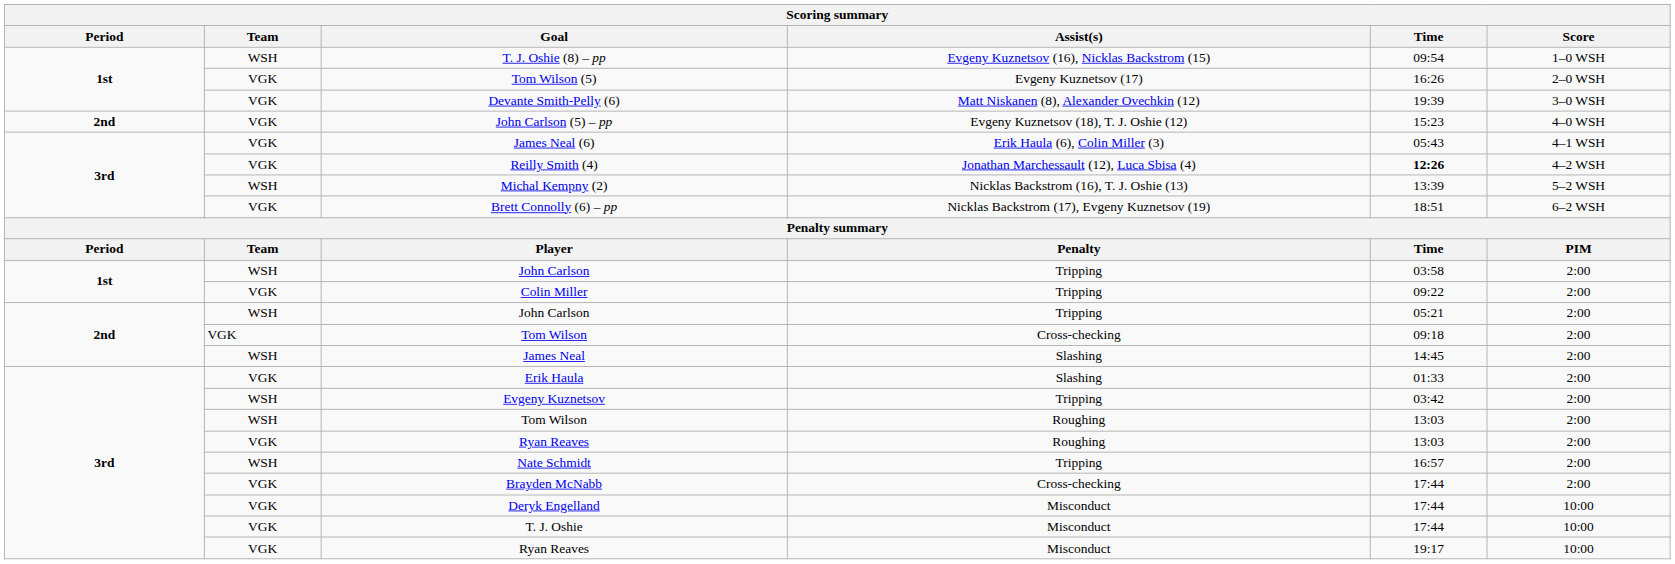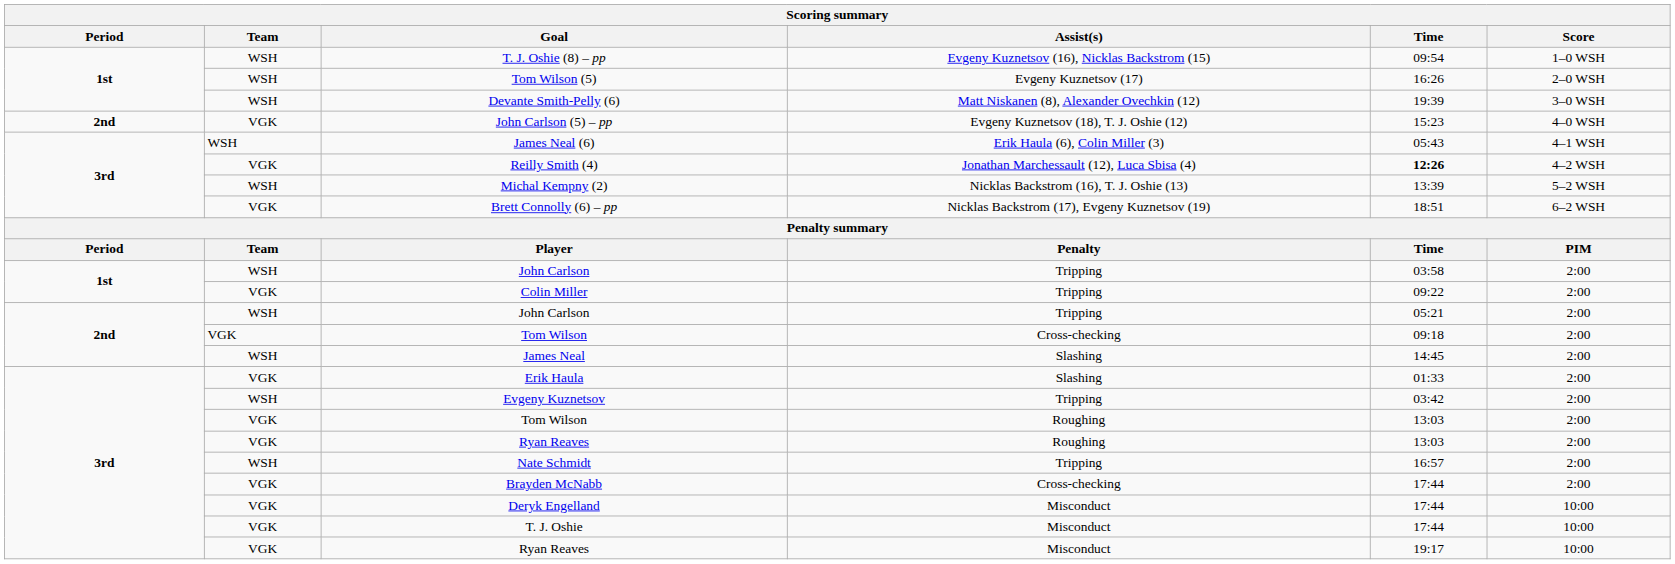 <table style="width:100%;" class="wikitable">
 <tr>
 <th colspan=6>Scoring summary</th>
 </tr>
 <tr>
 <th style="width:12%;">Period</th>
 <th style="width:7%;">Team</th>
 <th style="width:28%;">Goal</th>
 <th style="width:35%;">Assist(s)</th>
 <th style="width:7%;">Time</th>
 <th style="width:11%;">Score</th>
 </tr>
 <tr>
 <td style="text-align:center;" rowspan="3"><strong>1st</strong></td>
 <td style="text-align:center;">WSH</td>
 <td style="text-align:center;"><a href='#'>T. J. Oshie</a> (8) – <em>pp</em></td>
 <td style="text-align:center;"><a href='#'>Evgeny Kuznetsov</a> (16), <a href='#'>Nicklas Backstrom</a> (15)</td>
 <td style="text-align:center;">09:54</td>
 <td style="text-align:center;">1–0 WSH</td>
 </tr>
 <tr>
-<td style="text-align:center;">VGK</td>
+<td style="text-align:center;">WSH</td>
 <td style="text-align:center;"><a href='#'>Tom Wilson</a> (5)</td>
 <td style="text-align:center;">Evgeny Kuznetsov (17)</td>
 <td style="text-align:center;">16:26</td>
 <td style="text-align:center;">2–0 WSH</td>
 </tr>
 <tr style="text-align:center;">
-<td>VGK</td>
+<td>WSH</td>
 <td><a href='#'>Devante Smith-Pelly</a> (6)</td>
 <td><a href='#'>Matt Niskanen</a> (8), <a href='#'>Alexander Ovechkin</a> (12)</td>
 <td>19:39</td>
 <td>3–0 WSH</td>
 </tr>
 <tr>
 <td style="text-align:center;"><strong>2nd</strong></td>
 <td style="text-align:center;">VGK</td>
 <td style="text-align:center;"><a href='#'>John Carlson</a> (5) – <em>pp</em></td>
 <td style="text-align:center;">Evgeny Kuznetsov (18), T. J. Oshie (12)</td>
 <td style="text-align:center;">15:23</td>
 <td style="text-align:center;">4–0 WSH</td>
 </tr>
 <tr>
 <td style="text-align:center;" rowspan="4"><strong>3rd</strong></td>
-<td style="text-align:center;">VGK</td>
+<td>WSH</td>
 <td style="text-align:center;"><a href='#'>James Neal</a> (6)</td>
 <td style="text-align:center;"><a href='#'>Erik Haula</a> (6), <a href='#'>Colin Miller</a> (3)</td>
 <td style="text-align:center;">05:43</td>
 <td style="text-align:center;">4–1 WSH</td>
 </tr>
 <tr style="text-align:center;">
 <td>VGK</td>
 <td><a href='#'>Reilly Smith</a> (4)</td>
 <td><a href='#'>Jonathan Marchessault</a> (12), <a href='#'>Luca Sbisa</a> (4)</td>
 <td><strong>12:26</strong></td>
 <td>4–2 WSH</td>
 </tr>
 <tr>
 <td style="text-align:center;">WSH</td>
 <td style="text-align:center;"><a href='#'>Michal Kempny</a> (2)</td>
 <td style="text-align:center;">Nicklas Backstrom (16), T. J. Oshie (13)</td>
 <td style="text-align:center;">13:39</td>
 <td style="text-align:center;">5–2 WSH</td>
 </tr>
 <tr style="text-align:center;">
 <td>VGK</td>
 <td><a href='#'>Brett Connolly</a> (6) – <em>pp</em></td>
 <td>Nicklas Backstrom (17), Evgeny Kuznetsov (19)</td>
 <td>18:51</td>
 <td>6–2 WSH</td>
 </tr>
 <tr>
 <th colspan=6>Penalty summary</th>
 </tr>
 <tr>
 <th style="width:12%;">Period</th>
 <th style="width:7%;">Team</th>
 <th style="width:28%;">Player</th>
 <th style="width:35%;">Penalty</th>
 <th style="width:7%;">Time</th>
 <th style="width:11%;">PIM</th>
 </tr>
 <tr>
 <td style="text-align:center;" rowspan="2"><strong>1st</strong></td>
 <td style="text-align:center;">WSH</td>
 <td style="text-align:center;"><a href='#'>John Carlson</a></td>
 <td style="text-align:center;">Tripping</td>
 <td style="text-align:center;">03:58</td>
 <td style="text-align:center;">2:00</td>
 </tr>
 <tr>
 <td style="text-align:center;">VGK</td>
 <td style="text-align:center;"><a href='#'>Colin Miller</a></td>
 <td style="text-align:center;">Tripping</td>
 <td style="text-align:center;">09:22</td>
 <td style="text-align:center;">2:00</td>
 </tr>
 <tr style="text-align:center;">
 <td rowspan="3"><strong>2nd</strong></td>
 <td>WSH</td>
 <td>John Carlson</td>
 <td>Tripping</td>
 <td>05:21</td>
 <td>2:00</td>
 </tr>
 <tr>
 <td>VGK</td>
 <td style="text-align:center;"><a href='#'>Tom Wilson</a></td>
 <td style="text-align:center;">Cross-checking</td>
 <td style="text-align:center;">09:18</td>
 <td style="text-align:center;">2:00</td>
 </tr>
 <tr>
 <td style="text-align:center;">WSH</td>
 <td style="text-align:center;"><a href='#'>James Neal</a></td>
 <td style="text-align:center;">Slashing</td>
 <td style="text-align:center;">14:45</td>
 <td style="text-align:center;">2:00</td>
 </tr>
 <tr style="text-align:center;">
 <td rowspan="9"><strong>3rd</strong></td>
 <td>VGK</td>
 <td><a href='#'>Erik Haula</a></td>
 <td>Slashing</td>
 <td>01:33</td>
 <td>2:00</td>
 </tr>
 <tr style="text-align:center;">
 <td>WSH</td>
 <td><a href='#'>Evgeny Kuznetsov</a></td>
 <td>Tripping</td>
 <td>03:42</td>
 <td>2:00</td>
 </tr>
 <tr style="text-align:center;">
-<td>WSH</td>
+<td style="text-align:center;">VGK</td>
 <td>Tom Wilson</td>
 <td>Roughing</td>
 <td>13:03</td>
 <td>2:00</td>
 </tr>
 <tr style="text-align:center;">
 <td>VGK</td>
 <td><a href='#'>Ryan Reaves</a></td>
 <td>Roughing</td>
 <td>13:03</td>
 <td>2:00</td>
 </tr>
 <tr style="text-align:center;">
 <td>WSH</td>
 <td><a href='#'>Nate Schmidt</a></td>
 <td>Tripping</td>
 <td>16:57</td>
 <td>2:00</td>
 </tr>
 <tr style="text-align:center;">
 <td>VGK</td>
 <td><a href='#'>Brayden McNabb</a></td>
 <td>Cross-checking</td>
 <td>17:44</td>
 <td>2:00</td>
 </tr>
 <tr style="text-align:center;">
 <td>VGK</td>
 <td><a href='#'>Deryk Engelland</a></td>
 <td>Misconduct</td>
 <td>17:44</td>
 <td>10:00</td>
 </tr>
 <tr style="text-align:center;">
 <td>VGK</td>
 <td>T. J. Oshie</td>
 <td>Misconduct</td>
 <td>17:44</td>
 <td>10:00</td>
 </tr>
 <tr style="text-align:center;">
 <td>VGK</td>
 <td>Ryan Reaves</td>
 <td>Misconduct</td>
 <td>19:17</td>
 <td>10:00</td>
 </tr>
 </table>
